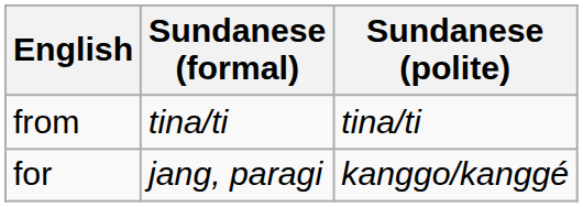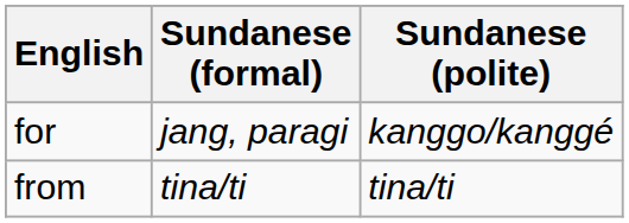 <table class="wikitable">
 <tr>
 <th>English</th>
 <th>Sundanese <br>(formal)</th>
 <th>Sundanese <br>(polite)</th>
 </tr>
 <tr>
+<td>for</td>
+<td><em>jang, paragi</em></td>
+<td><em>kanggo/kanggé</em></td>
+</tr>
+<tr>
 <td>from</td>
 <td><em>tina/ti</em></td>
 <td><em>tina/ti</em></td>
 </tr>
-<tr>
-<td>for</td>
-<td><em>jang, paragi</em></td>
-<td><em>kanggo/kanggé</em></td>
-</tr>
 </table>
